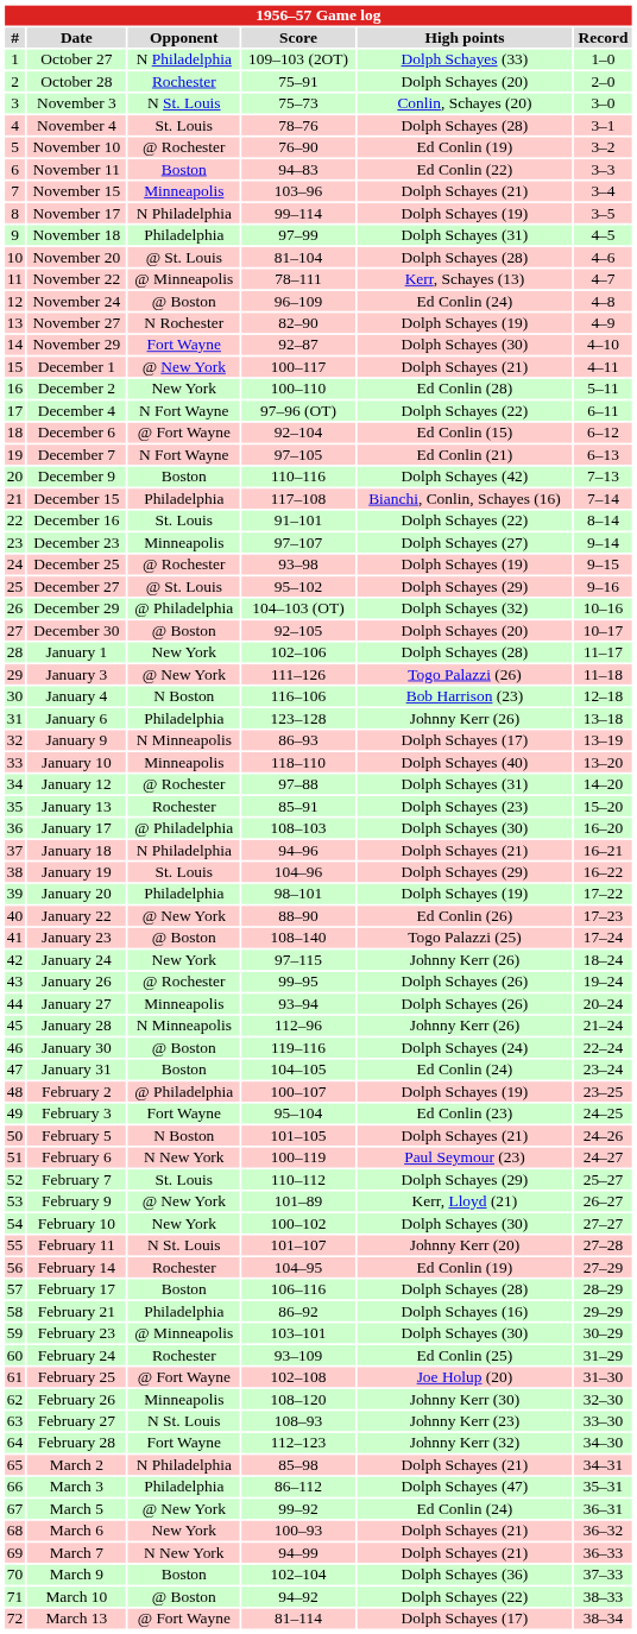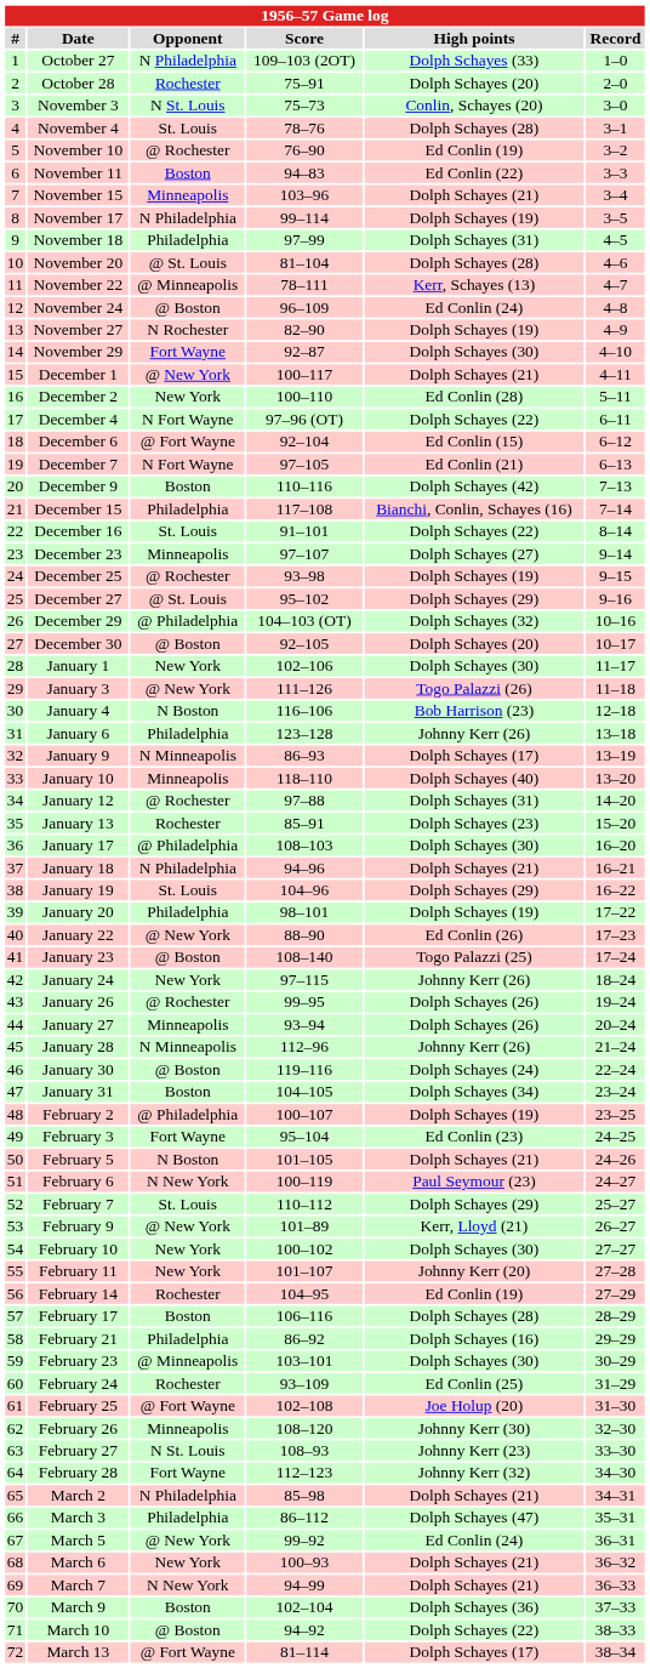 <table class="toccolours collapsible" width=50% style="clear:both; margin:1.5em auto; text-align:center">
 <tr>
 <th colspan=11 style="background:#d22; color:white;">1956–57 Game log</th>
 </tr>
 <tr align="center" bgcolor="#dddddd">
 <td><strong>#</strong></td>
 <td><strong>Date</strong></td>
 <td><strong>Opponent</strong></td>
 <td><strong>Score</strong></td>
 <td><strong>High points</strong></td>
 <td><strong>Record</strong></td>
 </tr>
 <tr align="center" bgcolor="#ccffcc">
 <td>1</td>
 <td>October 27</td>
 <td>N <a href='#'>Philadelphia</a></td>
 <td>109–103 (2OT)</td>
 <td><a href='#'>Dolph Schayes</a> (33)</td>
 <td>1–0</td>
 </tr>
 <tr align="center" bgcolor="#ccffcc">
 <td>2</td>
 <td>October 28</td>
 <td><a href='#'>Rochester</a></td>
 <td>75–91</td>
 <td>Dolph Schayes (20)</td>
 <td>2–0</td>
 </tr>
 <tr align="center" bgcolor="#ccffcc">
 <td>3</td>
 <td>November 3</td>
 <td>N <a href='#'>St. Louis</a></td>
 <td>75–73</td>
 <td><a href='#'>Conlin</a>, Schayes (20)</td>
 <td>3–0</td>
 </tr>
 <tr align="center" bgcolor="#ffcccc">
 <td>4</td>
 <td>November 4</td>
 <td>St. Louis</td>
 <td>78–76</td>
 <td>Dolph Schayes (28)</td>
 <td>3–1</td>
 </tr>
 <tr align="center" bgcolor="#ffcccc">
 <td>5</td>
 <td>November 10</td>
 <td>@ Rochester</td>
 <td>76–90</td>
 <td>Ed Conlin (19)</td>
 <td>3–2</td>
 </tr>
 <tr align="center" bgcolor="#ffcccc">
 <td>6</td>
 <td>November 11</td>
 <td><a href='#'>Boston</a></td>
 <td>94–83</td>
 <td>Ed Conlin (22)</td>
 <td>3–3</td>
 </tr>
 <tr align="center" bgcolor="#ffcccc">
 <td>7</td>
 <td>November 15</td>
 <td><a href='#'>Minneapolis</a></td>
 <td>103–96</td>
 <td>Dolph Schayes (21)</td>
 <td>3–4</td>
 </tr>
 <tr align="center" bgcolor="#ffcccc">
 <td>8</td>
 <td>November 17</td>
 <td>N Philadelphia</td>
 <td>99–114</td>
 <td>Dolph Schayes (19)</td>
 <td>3–5</td>
 </tr>
 <tr align="center" bgcolor="#ccffcc">
 <td>9</td>
 <td>November 18</td>
 <td>Philadelphia</td>
 <td>97–99</td>
 <td>Dolph Schayes (31)</td>
 <td>4–5</td>
 </tr>
 <tr align="center" bgcolor="#ffcccc">
 <td>10</td>
 <td>November 20</td>
 <td>@ St. Louis</td>
 <td>81–104</td>
 <td>Dolph Schayes (28)</td>
 <td>4–6</td>
 </tr>
 <tr align="center" bgcolor="#ffcccc">
 <td>11</td>
 <td>November 22</td>
 <td>@ Minneapolis</td>
 <td>78–111</td>
 <td><a href='#'>Kerr</a>, Schayes (13)</td>
 <td>4–7</td>
 </tr>
 <tr align="center" bgcolor="#ffcccc">
 <td>12</td>
 <td>November 24</td>
 <td>@ Boston</td>
 <td>96–109</td>
 <td>Ed Conlin (24)</td>
 <td>4–8</td>
 </tr>
 <tr align="center" bgcolor="#ffcccc">
 <td>13</td>
 <td>November 27</td>
 <td>N Rochester</td>
 <td>82–90</td>
 <td>Dolph Schayes (19)</td>
 <td>4–9</td>
 </tr>
 <tr align="center" bgcolor="#ffcccc">
 <td>14</td>
 <td>November 29</td>
 <td><a href='#'>Fort Wayne</a></td>
 <td>92–87</td>
 <td>Dolph Schayes (30)</td>
 <td>4–10</td>
 </tr>
 <tr align="center" bgcolor="#ffcccc">
 <td>15</td>
 <td>December 1</td>
 <td>@ <a href='#'>New York</a></td>
 <td>100–117</td>
 <td>Dolph Schayes (21)</td>
 <td>4–11</td>
 </tr>
 <tr align="center" bgcolor="#ccffcc">
 <td>16</td>
 <td>December 2</td>
 <td>New York</td>
 <td>100–110</td>
 <td>Ed Conlin (28)</td>
 <td>5–11</td>
 </tr>
 <tr align="center" bgcolor="#ccffcc">
 <td>17</td>
 <td>December 4</td>
 <td>N Fort Wayne</td>
 <td>97–96 (OT)</td>
 <td>Dolph Schayes (22)</td>
 <td>6–11</td>
 </tr>
 <tr align="center" bgcolor="#ffcccc">
 <td>18</td>
 <td>December 6</td>
 <td>@ Fort Wayne</td>
 <td>92–104</td>
 <td>Ed Conlin (15)</td>
 <td>6–12</td>
 </tr>
 <tr align="center" bgcolor="#ffcccc">
 <td>19</td>
 <td>December 7</td>
 <td>N Fort Wayne</td>
 <td>97–105</td>
 <td>Ed Conlin (21)</td>
 <td>6–13</td>
 </tr>
 <tr align="center" bgcolor="#ccffcc">
 <td>20</td>
 <td>December 9</td>
 <td>Boston</td>
 <td>110–116</td>
 <td>Dolph Schayes (42)</td>
 <td>7–13</td>
 </tr>
 <tr align="center" bgcolor="#ffcccc">
 <td>21</td>
 <td>December 15</td>
 <td>Philadelphia</td>
 <td>117–108</td>
 <td><a href='#'>Bianchi</a>, Conlin, Schayes (16)</td>
 <td>7–14</td>
 </tr>
 <tr align="center" bgcolor="#ccffcc">
 <td>22</td>
 <td>December 16</td>
 <td>St. Louis</td>
 <td>91–101</td>
 <td>Dolph Schayes (22)</td>
 <td>8–14</td>
 </tr>
 <tr align="center" bgcolor="#ccffcc">
 <td>23</td>
 <td>December 23</td>
 <td>Minneapolis</td>
 <td>97–107</td>
 <td>Dolph Schayes (27)</td>
 <td>9–14</td>
 </tr>
 <tr align="center" bgcolor="#ffcccc">
 <td>24</td>
 <td>December 25</td>
 <td>@ Rochester</td>
 <td>93–98</td>
 <td>Dolph Schayes (19)</td>
 <td>9–15</td>
 </tr>
 <tr align="center" bgcolor="#ffcccc">
 <td>25</td>
 <td>December 27</td>
 <td>@ St. Louis</td>
 <td>95–102</td>
 <td>Dolph Schayes (29)</td>
 <td>9–16</td>
 </tr>
 <tr align="center" bgcolor="#ccffcc">
 <td>26</td>
 <td>December 29</td>
 <td>@ Philadelphia</td>
 <td>104–103 (OT)</td>
 <td>Dolph Schayes (32)</td>
 <td>10–16</td>
 </tr>
 <tr align="center" bgcolor="#ffcccc">
 <td>27</td>
 <td>December 30</td>
 <td>@ Boston</td>
 <td>92–105</td>
 <td>Dolph Schayes (20)</td>
 <td>10–17</td>
 </tr>
 <tr align="center" bgcolor="#ccffcc">
 <td>28</td>
 <td>January 1</td>
 <td>New York</td>
 <td>102–106</td>
-<td>Dolph Schayes (28)</td>
+<td>Dolph Schayes (30)</td>
 <td>11–17</td>
 </tr>
 <tr align="center" bgcolor="#ffcccc">
 <td>29</td>
 <td>January 3</td>
 <td>@ New York</td>
 <td>111–126</td>
 <td><a href='#'>Togo Palazzi</a> (26)</td>
 <td>11–18</td>
 </tr>
 <tr align="center" bgcolor="#ccffcc">
 <td>30</td>
 <td>January 4</td>
 <td>N Boston</td>
 <td>116–106</td>
 <td><a href='#'>Bob Harrison</a> (23)</td>
 <td>12–18</td>
 </tr>
 <tr align="center" bgcolor="#ccffcc">
 <td>31</td>
 <td>January 6</td>
 <td>Philadelphia</td>
 <td>123–128</td>
 <td>Johnny Kerr (26)</td>
 <td>13–18</td>
 </tr>
 <tr align="center" bgcolor="#ffcccc">
 <td>32</td>
 <td>January 9</td>
 <td>N Minneapolis</td>
 <td>86–93</td>
 <td>Dolph Schayes (17)</td>
 <td>13–19</td>
 </tr>
 <tr align="center" bgcolor="#ffcccc">
 <td>33</td>
 <td>January 10</td>
 <td>Minneapolis</td>
 <td>118–110</td>
 <td>Dolph Schayes (40)</td>
 <td>13–20</td>
 </tr>
 <tr align="center" bgcolor="#ccffcc">
 <td>34</td>
 <td>January 12</td>
 <td>@ Rochester</td>
 <td>97–88</td>
 <td>Dolph Schayes (31)</td>
 <td>14–20</td>
 </tr>
 <tr align="center" bgcolor="#ccffcc">
 <td>35</td>
 <td>January 13</td>
 <td>Rochester</td>
 <td>85–91</td>
 <td>Dolph Schayes (23)</td>
 <td>15–20</td>
 </tr>
 <tr align="center" bgcolor="#ccffcc">
 <td>36</td>
 <td>January 17</td>
 <td>@ Philadelphia</td>
 <td>108–103</td>
 <td>Dolph Schayes (30)</td>
 <td>16–20</td>
 </tr>
 <tr align="center" bgcolor="#ffcccc">
 <td>37</td>
 <td>January 18</td>
 <td>N Philadelphia</td>
 <td>94–96</td>
 <td>Dolph Schayes (21)</td>
 <td>16–21</td>
 </tr>
 <tr align="center" bgcolor="#ffcccc">
 <td>38</td>
 <td>January 19</td>
 <td>St. Louis</td>
 <td>104–96</td>
 <td>Dolph Schayes (29)</td>
 <td>16–22</td>
 </tr>
 <tr align="center" bgcolor="#ccffcc">
 <td>39</td>
 <td>January 20</td>
 <td>Philadelphia</td>
 <td>98–101</td>
 <td>Dolph Schayes (19)</td>
 <td>17–22</td>
 </tr>
 <tr align="center" bgcolor="#ffcccc">
 <td>40</td>
 <td>January 22</td>
 <td>@ New York</td>
 <td>88–90</td>
 <td>Ed Conlin (26)</td>
 <td>17–23</td>
 </tr>
 <tr align="center" bgcolor="#ffcccc">
 <td>41</td>
 <td>January 23</td>
 <td>@ Boston</td>
 <td>108–140</td>
 <td>Togo Palazzi (25)</td>
 <td>17–24</td>
 </tr>
 <tr align="center" bgcolor="#ccffcc">
 <td>42</td>
 <td>January 24</td>
 <td>New York</td>
 <td>97–115</td>
 <td>Johnny Kerr (26)</td>
 <td>18–24</td>
 </tr>
 <tr align="center" bgcolor="#ccffcc">
 <td>43</td>
 <td>January 26</td>
 <td>@ Rochester</td>
 <td>99–95</td>
 <td>Dolph Schayes (26)</td>
 <td>19–24</td>
 </tr>
 <tr align="center" bgcolor="#ccffcc">
 <td>44</td>
 <td>January 27</td>
 <td>Minneapolis</td>
 <td>93–94</td>
 <td>Dolph Schayes (26)</td>
 <td>20–24</td>
 </tr>
 <tr align="center" bgcolor="#ccffcc">
 <td>45</td>
 <td>January 28</td>
 <td>N Minneapolis</td>
 <td>112–96</td>
 <td>Johnny Kerr (26)</td>
 <td>21–24</td>
 </tr>
 <tr align="center" bgcolor="#ccffcc">
 <td>46</td>
 <td>January 30</td>
 <td>@ Boston</td>
 <td>119–116</td>
 <td>Dolph Schayes (24)</td>
 <td>22–24</td>
 </tr>
 <tr align="center" bgcolor="#ccffcc">
 <td>47</td>
 <td>January 31</td>
 <td>Boston</td>
 <td>104–105</td>
-<td>Ed Conlin (24)</td>
+<td>Dolph Schayes (34)</td>
 <td>23–24</td>
 </tr>
 <tr align="center" bgcolor="#ffcccc">
 <td>48</td>
 <td>February 2</td>
 <td>@ Philadelphia</td>
 <td>100–107</td>
 <td>Dolph Schayes (19)</td>
 <td>23–25</td>
 </tr>
 <tr align="center" bgcolor="#ccffcc">
 <td>49</td>
 <td>February 3</td>
 <td>Fort Wayne</td>
 <td>95–104</td>
 <td>Ed Conlin (23)</td>
 <td>24–25</td>
 </tr>
 <tr align="center" bgcolor="#ffcccc">
 <td>50</td>
 <td>February 5</td>
 <td>N Boston</td>
 <td>101–105</td>
 <td>Dolph Schayes (21)</td>
 <td>24–26</td>
 </tr>
 <tr align="center" bgcolor="#ffcccc">
 <td>51</td>
 <td>February 6</td>
 <td>N New York</td>
 <td>100–119</td>
 <td><a href='#'>Paul Seymour</a> (23)</td>
 <td>24–27</td>
 </tr>
 <tr align="center" bgcolor="#ccffcc">
 <td>52</td>
 <td>February 7</td>
 <td>St. Louis</td>
 <td>110–112</td>
 <td>Dolph Schayes (29)</td>
 <td>25–27</td>
 </tr>
 <tr align="center" bgcolor="#ccffcc">
 <td>53</td>
 <td>February 9</td>
 <td>@ New York</td>
 <td>101–89</td>
 <td>Kerr, <a href='#'>Lloyd</a> (21)</td>
 <td>26–27</td>
 </tr>
 <tr align="center" bgcolor="#ccffcc">
 <td>54</td>
 <td>February 10</td>
 <td>New York</td>
 <td>100–102</td>
 <td>Dolph Schayes (30)</td>
 <td>27–27</td>
 </tr>
 <tr align="center" bgcolor="#ffcccc">
 <td>55</td>
 <td>February 11</td>
-<td>N St. Louis</td>
+<td>New York</td>
 <td>101–107</td>
 <td>Johnny Kerr (20)</td>
 <td>27–28</td>
 </tr>
 <tr align="center" bgcolor="#ffcccc">
 <td>56</td>
 <td>February 14</td>
 <td>Rochester</td>
 <td>104–95</td>
 <td>Ed Conlin (19)</td>
 <td>27–29</td>
 </tr>
 <tr align="center" bgcolor="#ccffcc">
 <td>57</td>
 <td>February 17</td>
 <td>Boston</td>
 <td>106–116</td>
 <td>Dolph Schayes (28)</td>
 <td>28–29</td>
 </tr>
 <tr align="center" bgcolor="#ccffcc">
 <td>58</td>
 <td>February 21</td>
 <td>Philadelphia</td>
 <td>86–92</td>
 <td>Dolph Schayes (16)</td>
 <td>29–29</td>
 </tr>
 <tr align="center" bgcolor="#ccffcc">
 <td>59</td>
 <td>February 23</td>
 <td>@ Minneapolis</td>
 <td>103–101</td>
 <td>Dolph Schayes (30)</td>
 <td>30–29</td>
 </tr>
 <tr align="center" bgcolor="#ccffcc">
 <td>60</td>
 <td>February 24</td>
 <td>Rochester</td>
 <td>93–109</td>
 <td>Ed Conlin (25)</td>
 <td>31–29</td>
 </tr>
 <tr align="center" bgcolor="#ffcccc">
 <td>61</td>
 <td>February 25</td>
 <td>@ Fort Wayne</td>
 <td>102–108</td>
 <td><a href='#'>Joe Holup</a> (20)</td>
 <td>31–30</td>
 </tr>
 <tr align="center" bgcolor="#ccffcc">
 <td>62</td>
 <td>February 26</td>
 <td>Minneapolis</td>
 <td>108–120</td>
 <td>Johnny Kerr (30)</td>
 <td>32–30</td>
 </tr>
 <tr align="center" bgcolor="#ccffcc">
 <td>63</td>
 <td>February 27</td>
 <td>N St. Louis</td>
 <td>108–93</td>
 <td>Johnny Kerr (23)</td>
 <td>33–30</td>
 </tr>
 <tr align="center" bgcolor="#ccffcc">
 <td>64</td>
 <td>February 28</td>
 <td>Fort Wayne</td>
 <td>112–123</td>
 <td>Johnny Kerr (32)</td>
 <td>34–30</td>
 </tr>
 <tr align="center" bgcolor="#ffcccc">
 <td>65</td>
 <td>March 2</td>
 <td>N Philadelphia</td>
 <td>85–98</td>
 <td>Dolph Schayes (21)</td>
 <td>34–31</td>
 </tr>
 <tr align="center" bgcolor="#ccffcc">
 <td>66</td>
 <td>March 3</td>
 <td>Philadelphia</td>
 <td>86–112</td>
 <td>Dolph Schayes (47)</td>
 <td>35–31</td>
 </tr>
 <tr align="center" bgcolor="#ccffcc">
 <td>67</td>
 <td>March 5</td>
 <td>@ New York</td>
 <td>99–92</td>
 <td>Ed Conlin (24)</td>
 <td>36–31</td>
 </tr>
 <tr align="center" bgcolor="#ffcccc">
 <td>68</td>
 <td>March 6</td>
 <td>New York</td>
 <td>100–93</td>
 <td>Dolph Schayes (21)</td>
 <td>36–32</td>
 </tr>
 <tr align="center" bgcolor="#ffcccc">
 <td>69</td>
 <td>March 7</td>
 <td>N New York</td>
 <td>94–99</td>
 <td>Dolph Schayes (21)</td>
 <td>36–33</td>
 </tr>
 <tr align="center" bgcolor="#ccffcc">
 <td>70</td>
 <td>March 9</td>
 <td>Boston</td>
 <td>102–104</td>
 <td>Dolph Schayes (36)</td>
 <td>37–33</td>
 </tr>
 <tr align="center" bgcolor="#ccffcc">
 <td>71</td>
 <td>March 10</td>
 <td>@ Boston</td>
 <td>94–92</td>
 <td>Dolph Schayes (22)</td>
 <td>38–33</td>
 </tr>
 <tr align="center" bgcolor="#ffcccc">
 <td>72</td>
 <td>March 13</td>
 <td>@ Fort Wayne</td>
 <td>81–114</td>
 <td>Dolph Schayes (17)</td>
 <td>38–34</td>
 </tr>
 </table>
